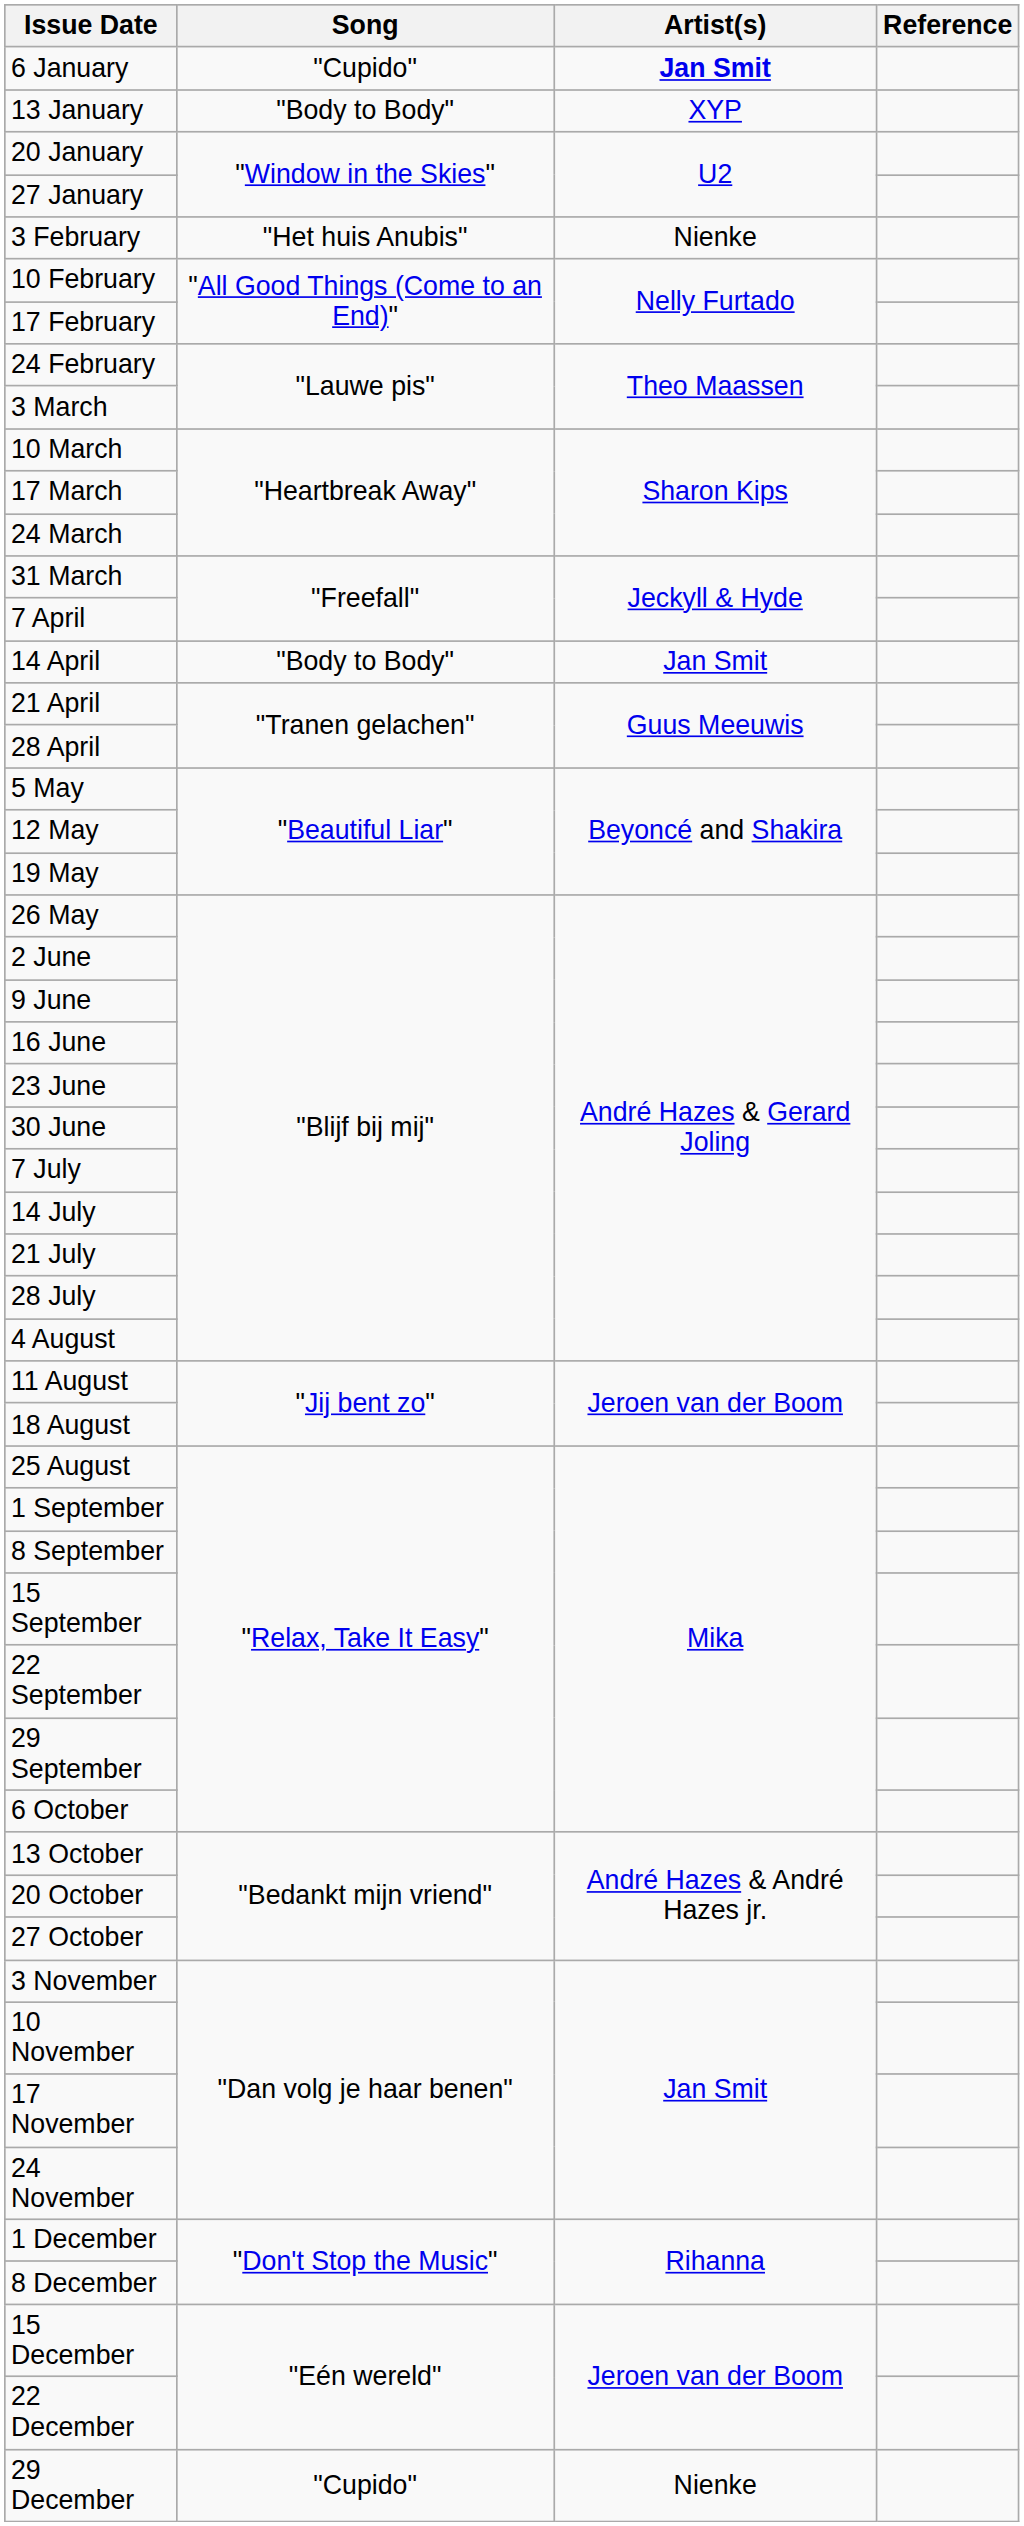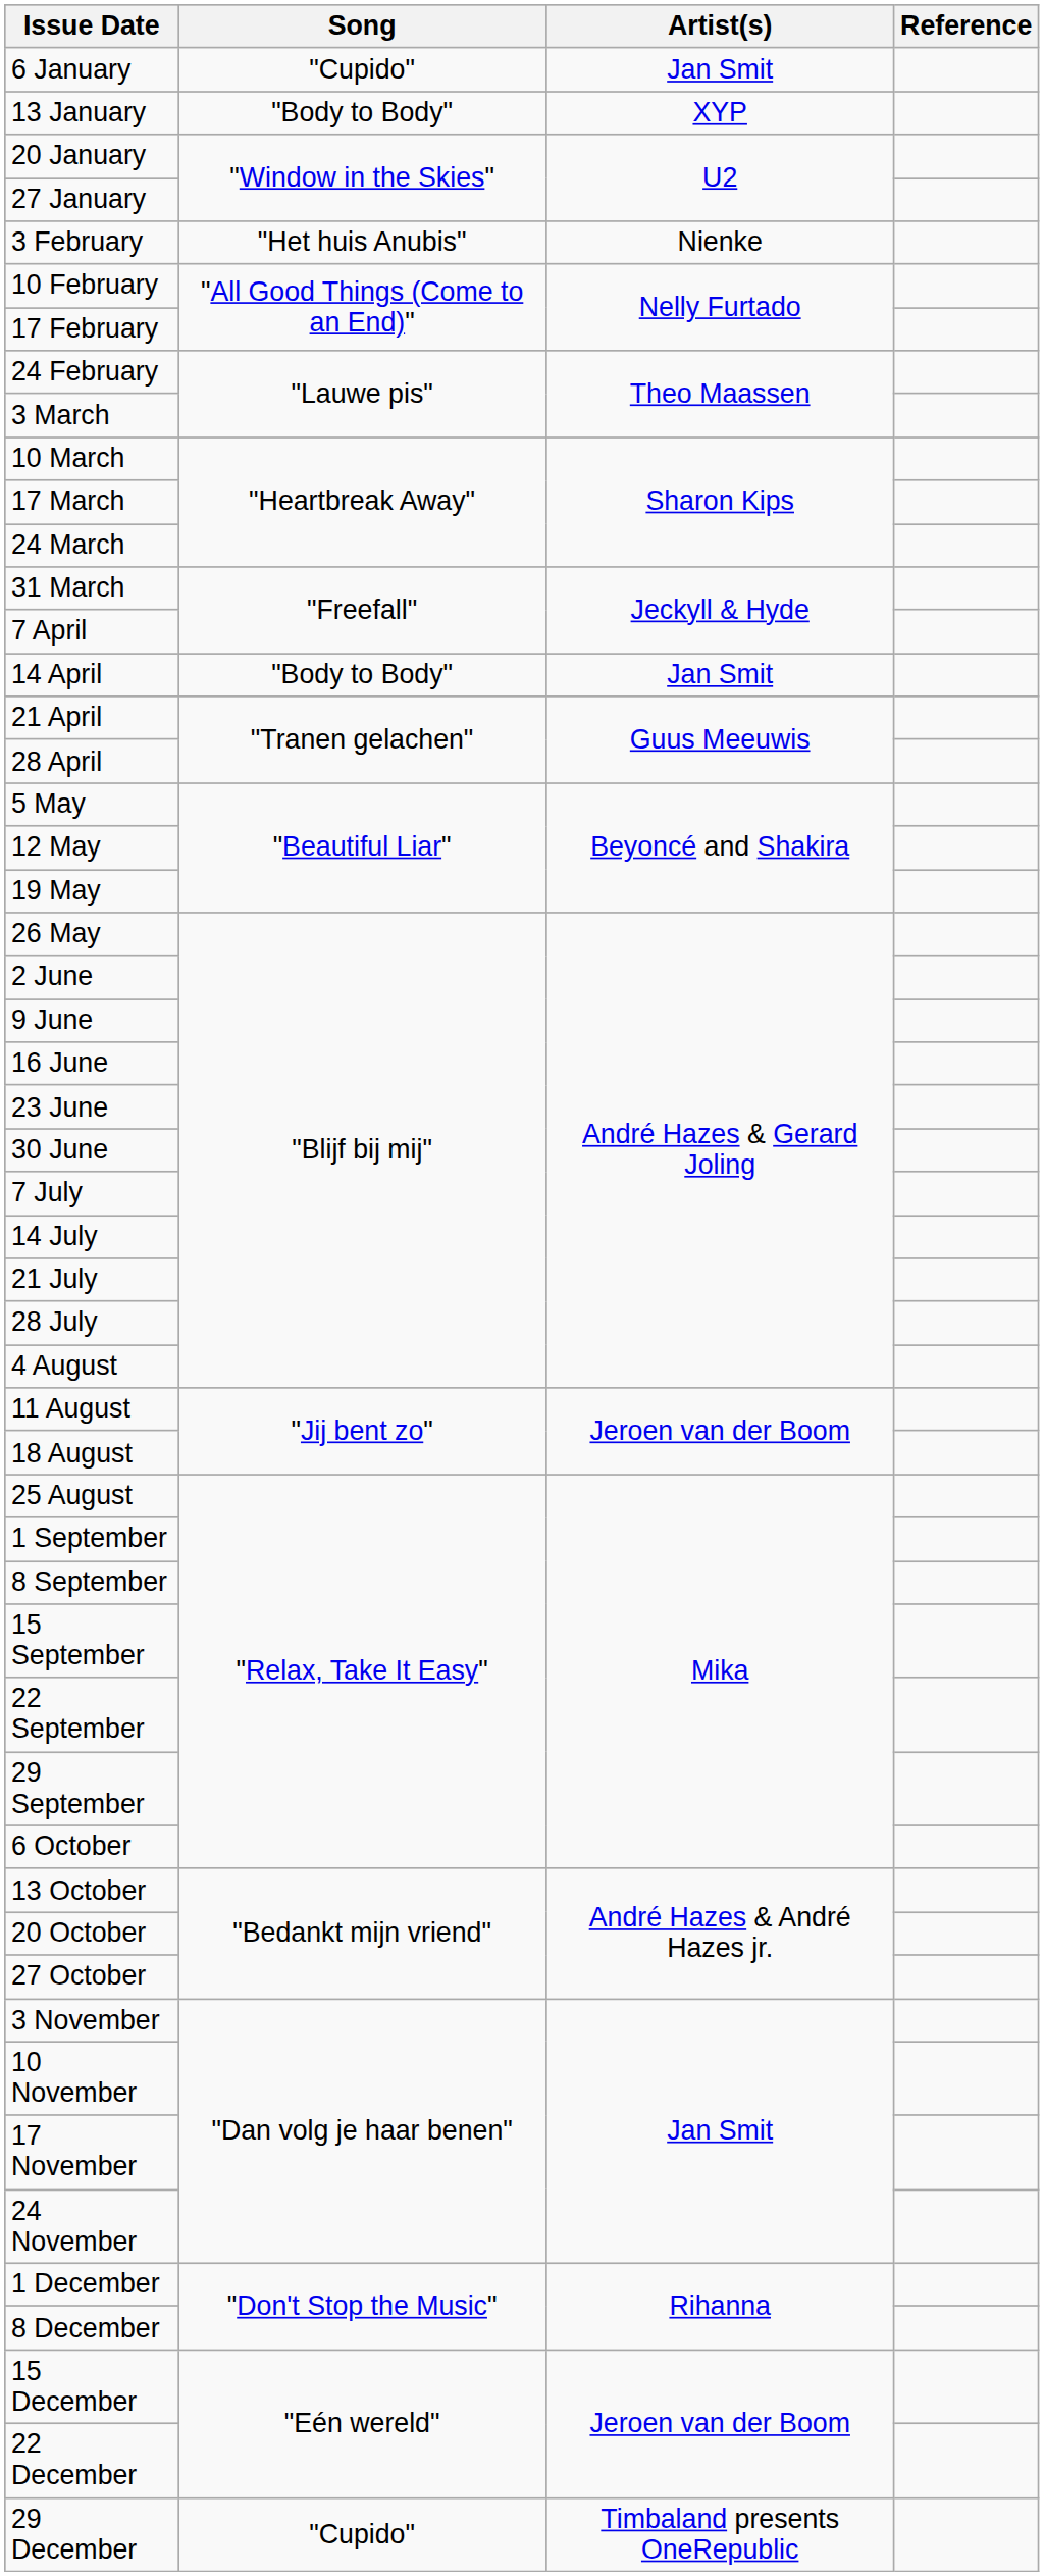 <table class="wikitable">
 <tr>
 <th align="center">Issue Date</th>
 <th align="center">Song</th>
 <th align="center">Artist(s)</th>
 <th align="center">Reference</th>
 </tr>
 <tr>
 <td>6 January</td>
 <td align="center">"Cupido"</td>
-<td align="center"><strong><a href='#'>Jan Smit</a></strong></td>
+<td align="center"><a href='#'>Jan Smit</a></td>
 <td align="center"></td>
 </tr>
 <tr>
 <td>13 January</td>
 <td align="center">"Body to Body"</td>
 <td align="center"><a href='#'>XYP</a></td>
 <td align="center"></td>
 </tr>
 <tr>
 <td>20 January</td>
 <td align="center" rowspan="2">"<a href='#'>Window in the Skies</a>"</td>
 <td align="center" rowspan="2"><a href='#'>U2</a></td>
 <td align="center"></td>
 </tr>
 <tr>
 <td>27 January</td>
 <td align="center"></td>
 </tr>
 <tr>
 <td>3 February</td>
 <td align="center">"Het huis Anubis"</td>
 <td align="center">Nienke</td>
 <td align="center"></td>
 </tr>
 <tr>
 <td>10 February</td>
 <td align="center" rowspan="2">"<a href='#'>All Good Things (Come to an End)</a>"</td>
 <td align="center" rowspan="2"><a href='#'>Nelly Furtado</a></td>
 <td align="center"></td>
 </tr>
 <tr>
 <td>17 February</td>
 <td align="center"></td>
 </tr>
 <tr>
 <td>24 February</td>
 <td align="center" rowspan="2">"Lauwe pis"</td>
 <td align="center" rowspan="2"><a href='#'>Theo Maassen</a></td>
 <td align="center"></td>
 </tr>
 <tr>
 <td>3 March</td>
 <td align="center"></td>
 </tr>
 <tr>
 <td>10 March</td>
 <td align="center" rowspan="3">"Heartbreak Away"</td>
 <td align="center" rowspan="3"><a href='#'>Sharon Kips</a></td>
 <td align="center"></td>
 </tr>
 <tr>
 <td>17 March</td>
 <td align="center"></td>
 </tr>
 <tr>
 <td>24 March</td>
 <td align="center"></td>
 </tr>
 <tr>
 <td>31 March</td>
 <td align="center" rowspan="2">"Freefall"</td>
 <td align="center" rowspan="2"><a href='#'>Jeckyll & Hyde</a></td>
 <td align="center"></td>
 </tr>
 <tr>
 <td>7 April</td>
 <td align="center"></td>
 </tr>
 <tr>
 <td>14 April</td>
 <td align="center">"Body to Body"</td>
 <td align="center"><a href='#'>Jan Smit</a></td>
 <td align="center"></td>
 </tr>
 <tr>
 <td>21 April</td>
 <td align="center" rowspan="2">"Tranen gelachen"</td>
 <td align="center" rowspan="2"><a href='#'>Guus Meeuwis</a></td>
 <td align="center"></td>
 </tr>
 <tr>
 <td>28 April</td>
 <td align="center"></td>
 </tr>
 <tr>
 <td>5 May</td>
 <td align="center" rowspan="3">"<a href='#'>Beautiful Liar</a>"</td>
 <td align="center" rowspan="3"><a href='#'>Beyoncé</a> and <a href='#'>Shakira</a></td>
 <td align="center"></td>
 </tr>
 <tr>
 <td>12 May</td>
 <td align="center"></td>
 </tr>
 <tr>
 <td>19 May</td>
 <td align="center"></td>
 </tr>
 <tr>
 <td>26 May</td>
 <td align="center" rowspan="11">"Blijf bij mij"</td>
 <td align="center" rowspan="11"><a href='#'>André Hazes</a> & <a href='#'>Gerard Joling</a></td>
 <td align="center"></td>
 </tr>
 <tr>
 <td>2 June</td>
 <td align="center"></td>
 </tr>
 <tr>
 <td>9 June</td>
 <td align="center"></td>
 </tr>
 <tr>
 <td>16 June</td>
 <td align="center"></td>
 </tr>
 <tr>
 <td>23 June</td>
 <td align="center"></td>
 </tr>
 <tr>
 <td>30 June</td>
 <td align="center"></td>
 </tr>
 <tr>
 <td>7 July</td>
 <td align="center"></td>
 </tr>
 <tr>
 <td>14 July</td>
 <td align="center"></td>
 </tr>
 <tr>
 <td>21 July</td>
 <td align="center"></td>
 </tr>
 <tr>
 <td>28 July</td>
 <td align="center"></td>
 </tr>
 <tr>
 <td>4 August</td>
 <td align="center"></td>
 </tr>
 <tr>
 <td>11 August</td>
 <td align="center" rowspan="2">"<a href='#'>Jij bent zo</a>"</td>
 <td align="center" rowspan="2"><a href='#'>Jeroen van der Boom</a></td>
 <td align="center"></td>
 </tr>
 <tr>
 <td>18 August</td>
 <td align="center"></td>
 </tr>
 <tr>
 <td>25 August</td>
 <td align="center" rowspan="7">"<a href='#'>Relax, Take It Easy</a>"</td>
 <td align="center" rowspan="7"><a href='#'>Mika</a></td>
 <td align="center"></td>
 </tr>
 <tr>
 <td>1 September</td>
 <td align="center"></td>
 </tr>
 <tr>
 <td>8 September</td>
 <td align="center"></td>
 </tr>
 <tr>
 <td>15 September</td>
 <td align="center"></td>
 </tr>
 <tr>
 <td>22 September</td>
 <td align="center"></td>
 </tr>
 <tr>
 <td>29 September</td>
 <td align="center"></td>
 </tr>
 <tr>
 <td>6 October</td>
 <td align="center"></td>
 </tr>
 <tr>
 <td>13 October</td>
 <td align="center" rowspan="3">"Bedankt mijn vriend"</td>
 <td align="center" rowspan="3"><a href='#'>André Hazes</a> & André Hazes jr.</td>
 <td align="center"></td>
 </tr>
 <tr>
 <td>20 October</td>
 <td align="center"></td>
 </tr>
 <tr>
 <td>27 October</td>
 <td align="center"></td>
 </tr>
 <tr>
 <td>3 November</td>
 <td align="center" rowspan="4">"Dan volg je haar benen"</td>
 <td align="center" rowspan="4"><a href='#'>Jan Smit</a></td>
 <td align="center"></td>
 </tr>
 <tr>
 <td>10 November</td>
 <td align="center"></td>
 </tr>
 <tr>
 <td>17 November</td>
 <td align="center"></td>
 </tr>
 <tr>
 <td>24 November</td>
 <td align="center"></td>
 </tr>
 <tr>
 <td>1 December</td>
 <td align="center" rowspan="2">"<a href='#'>Don't Stop the Music</a>"</td>
 <td align="center" rowspan="2"><a href='#'>Rihanna</a></td>
 <td align="center"></td>
 </tr>
 <tr>
 <td>8 December</td>
 <td align="center"></td>
 </tr>
 <tr>
 <td>15 December</td>
 <td align="center" rowspan="2">"Eén wereld"</td>
 <td align="center" rowspan="2"><a href='#'>Jeroen van der Boom</a></td>
 <td align="center"></td>
 </tr>
 <tr>
 <td>22 December</td>
 <td align="center"></td>
 </tr>
 <tr>
 <td>29 December</td>
 <td align="center">"Cupido"</td>
-<td align="center">Nienke</td>
+<td align="center"><a href='#'>Timbaland</a> presents <a href='#'>OneRepublic</a></td>
 <td align="center"></td>
 </tr>
 </table>
